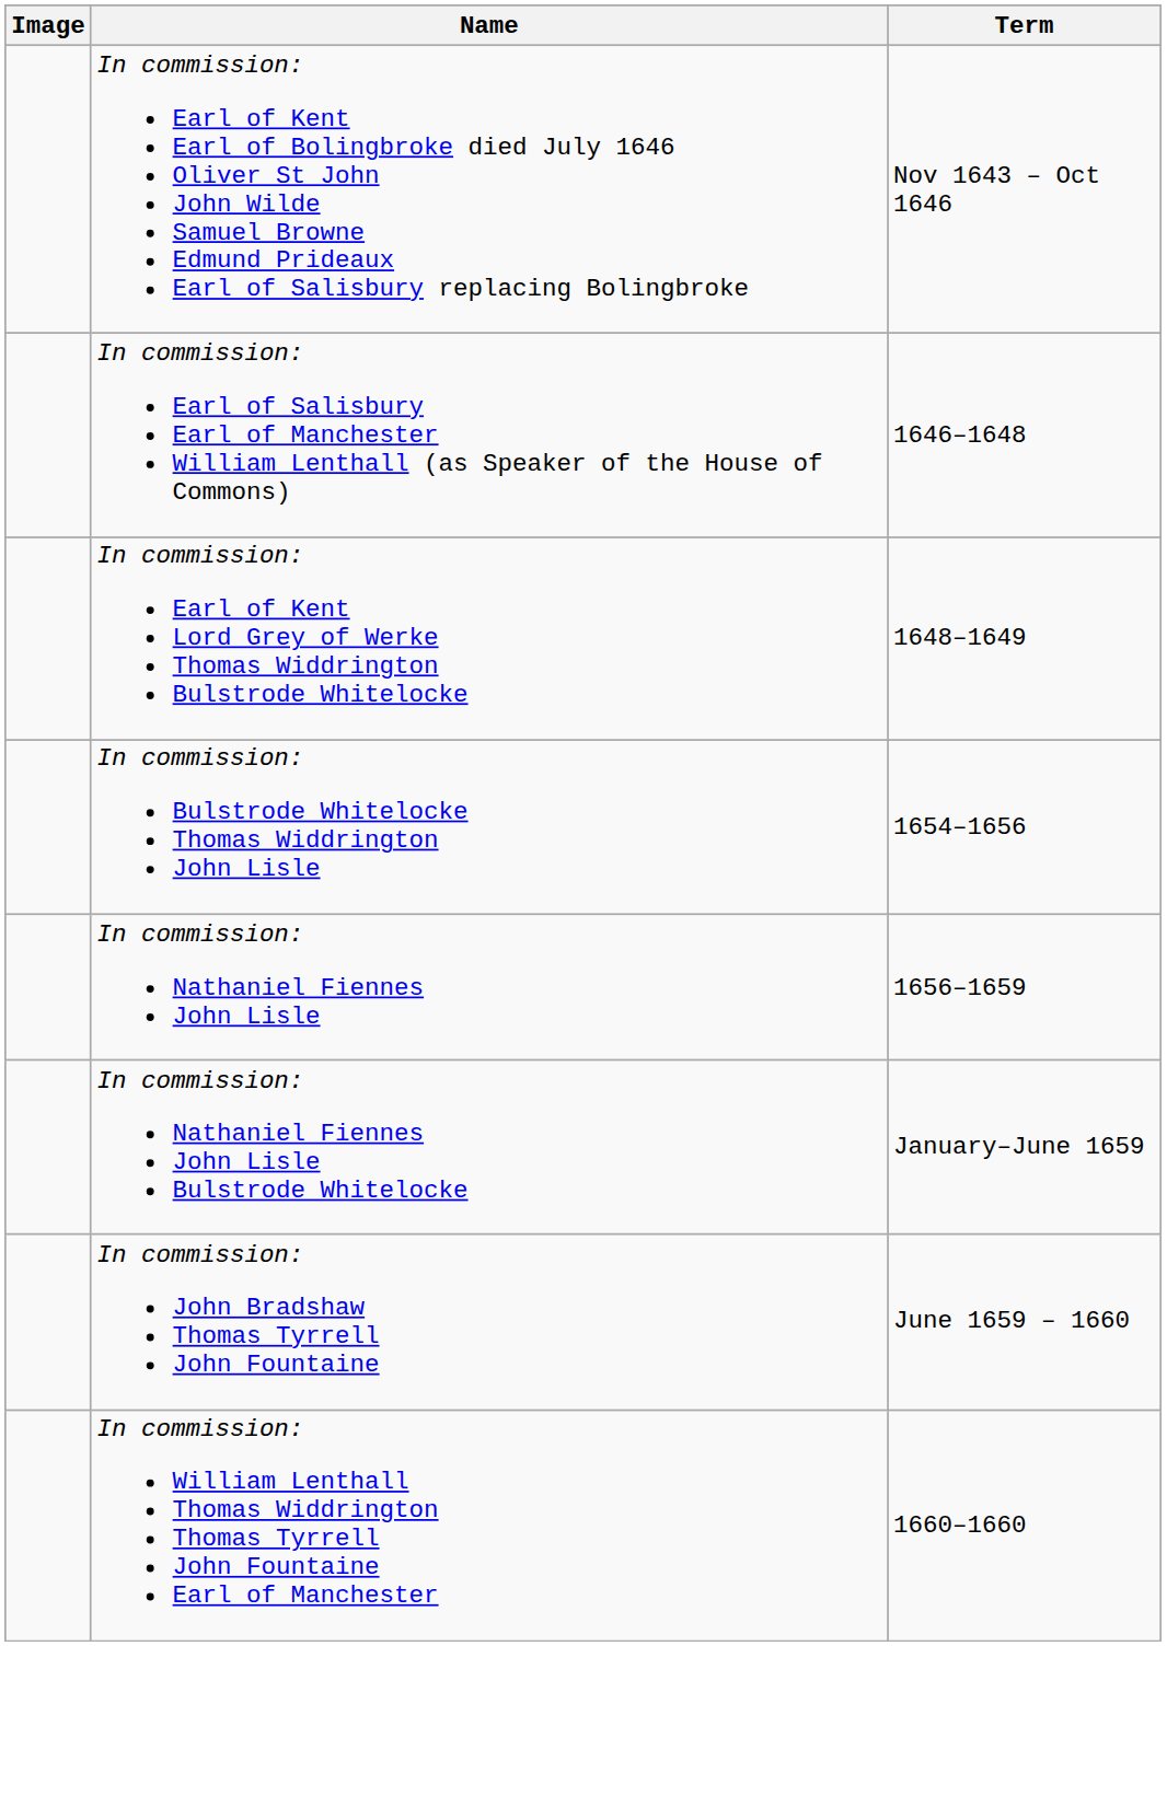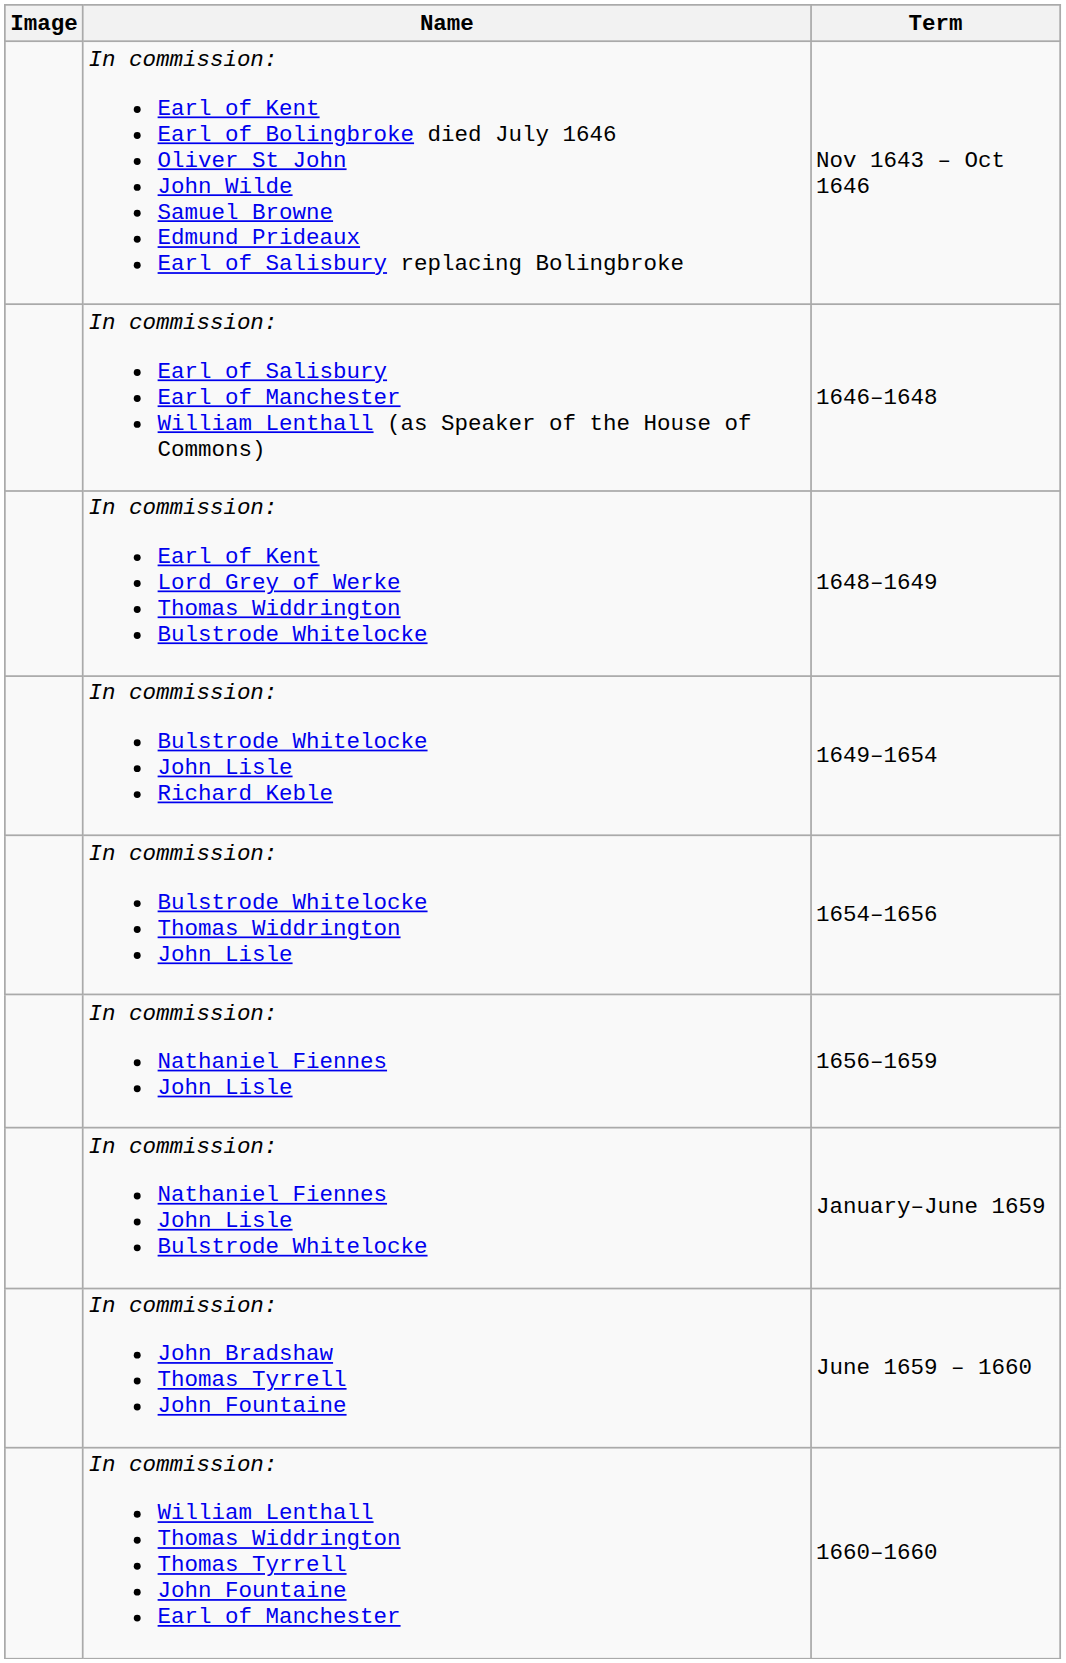 <table class="wikitable sortable">
 <tr>
 <th>Image</th>
 <th>Name</th>
 <th>Term</th>
 </tr>
 <tr>
 <td></td>
 <td><em>In commission:</em><br><ul><li><a href='#'>Earl of Kent</a></li><li><a href='#'>Earl of Bolingbroke</a> died July 1646</li><li><a href='#'>Oliver St John</a></li><li><a href='#'>John Wilde</a></li><li><a href='#'>Samuel Browne</a></li><li><a href='#'>Edmund Prideaux</a></li><li><a href='#'>Earl of Salisbury</a> replacing Bolingbroke</li></ul></td>
 <td>Nov 1643 – Oct 1646</td>
 </tr>
 <tr>
 <td></td>
 <td><em>In commission:</em><br><ul><li><a href='#'>Earl of Salisbury</a></li><li><a href='#'>Earl of Manchester</a></li><li><a href='#'>William Lenthall</a> (as Speaker of the House of Commons)</li></ul></td>
 <td>1646–1648</td>
 </tr>
 <tr>
 <td></td>
 <td><em>In commission:</em><br><ul><li><a href='#'>Earl of Kent</a></li><li><a href='#'>Lord Grey of Werke</a></li><li><a href='#'>Thomas Widdrington</a></li><li><a href='#'>Bulstrode Whitelocke</a></li></ul></td>
 <td>1648–1649</td>
+</tr>
+<tr>
+<td></td>
+<td><em>In commission:</em><br><ul><li><a href='#'>Bulstrode Whitelocke</a></li><li><a href='#'>John Lisle</a></li><li><a href='#'>Richard Keble</a></li></ul></td>
+<td>1649–1654</td>
 </tr>
 <tr>
 <td></td>
 <td><em>In commission:</em><br><ul><li><a href='#'>Bulstrode Whitelocke</a></li><li><a href='#'>Thomas Widdrington</a></li><li><a href='#'>John Lisle</a></li></ul></td>
 <td>1654–1656</td>
 </tr>
 <tr>
 <td></td>
 <td><em>In commission:</em><br><ul><li><a href='#'>Nathaniel Fiennes</a></li><li><a href='#'>John Lisle</a></li></ul></td>
 <td>1656–1659</td>
 </tr>
 <tr>
 <td></td>
 <td><em>In commission:</em><br><ul><li><a href='#'>Nathaniel Fiennes</a></li><li><a href='#'>John Lisle</a></li><li><a href='#'>Bulstrode Whitelocke</a></li></ul></td>
 <td>January–June 1659</td>
 </tr>
 <tr>
 <td></td>
 <td><em>In commission:</em><br><ul><li><a href='#'>John Bradshaw</a></li><li><a href='#'>Thomas Tyrrell</a></li><li><a href='#'>John Fountaine</a></li></ul></td>
 <td>June 1659 – 1660</td>
 </tr>
 <tr>
 <td></td>
 <td><em>In commission:</em><br><ul><li><a href='#'>William Lenthall</a></li><li><a href='#'>Thomas Widdrington</a></li><li><a href='#'>Thomas Tyrrell</a></li><li><a href='#'>John Fountaine</a></li><li><a href='#'>Earl of Manchester</a></li></ul></td>
 <td>1660–1660</td>
 </tr>
 </table>
